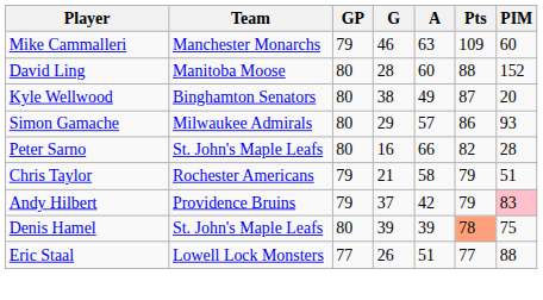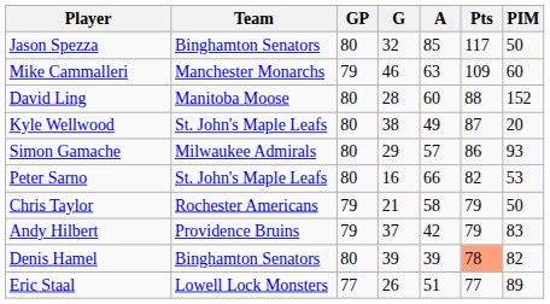 <table class="wikitable">
 <tr>
 <th bgcolor="#DDDDFF" width="30%">Player</th>
 <th bgcolor="#DDDDFF" width="30%">Team</th>
 <th bgcolor="#DDDDFF" width="7.5%">GP</th>
 <th bgcolor="#DDDDFF" width="7.5%">G</th>
 <th bgcolor="#DDDDFF" width="7.5%">A</th>
 <th bgcolor="#DDDDFF" width="7.5%">Pts</th>
 <th bgcolor="#DDDDFF" width="7.5%">PIM</th>
+</tr>
+<tr>
+<td><a href='#'>Jason Spezza</a></td>
+<td><a href='#'>Binghamton Senators</a></td>
+<td>80</td>
+<td>32</td>
+<td>85</td>
+<td>117</td>
+<td>50</td>
 </tr>
 <tr>
 <td><a href='#'>Mike Cammalleri</a></td>
 <td><a href='#'>Manchester Monarchs</a></td>
 <td>79</td>
 <td>46</td>
 <td>63</td>
 <td>109</td>
 <td>60</td>
 </tr>
 <tr>
 <td><a href='#'>David Ling</a></td>
 <td><a href='#'>Manitoba Moose</a></td>
 <td>80</td>
 <td>28</td>
 <td>60</td>
 <td>88</td>
 <td>152</td>
 </tr>
 <tr>
 <td><a href='#'>Kyle Wellwood</a></td>
-<td><a href='#'>Binghamton Senators</a></td>
+<td><a href='#'>St. John's Maple Leafs</a></td>
 <td>80</td>
 <td>38</td>
 <td>49</td>
 <td>87</td>
 <td>20</td>
 </tr>
 <tr>
 <td><a href='#'>Simon Gamache</a></td>
 <td><a href='#'>Milwaukee Admirals</a></td>
 <td>80</td>
 <td>29</td>
 <td>57</td>
 <td>86</td>
 <td>93</td>
 </tr>
 <tr>
 <td><a href='#'>Peter Sarno</a></td>
 <td><a href='#'>St. John's Maple Leafs</a></td>
 <td>80</td>
 <td>16</td>
 <td>66</td>
 <td>82</td>
-<td>28</td>
+<td>53</td>
 </tr>
 <tr>
 <td><a href='#'>Chris Taylor</a></td>
 <td><a href='#'>Rochester Americans</a></td>
 <td>79</td>
 <td>21</td>
 <td>58</td>
 <td>79</td>
-<td>51</td>
+<td>50</td>
 </tr>
 <tr>
 <td><a href='#'>Andy Hilbert</a></td>
 <td><a href='#'>Providence Bruins</a></td>
 <td>79</td>
 <td>37</td>
 <td>42</td>
 <td>79</td>
-<td style="background: pink;">83</td>
+<td>83</td>
 </tr>
 <tr>
 <td><a href='#'>Denis Hamel</a></td>
-<td><a href='#'>St. John's Maple Leafs</a></td>
+<td><a href='#'>Binghamton Senators</a></td>
 <td>80</td>
 <td>39</td>
 <td>39</td>
 <td style="background: lightsalmon;">78</td>
-<td>75</td>
+<td>82</td>
 </tr>
 <tr>
 <td><a href='#'>Eric Staal</a></td>
 <td><a href='#'>Lowell Lock Monsters</a></td>
 <td>77</td>
 <td>26</td>
 <td>51</td>
 <td>77</td>
-<td>88</td>
+<td>89</td>
 </tr>
 </table>
